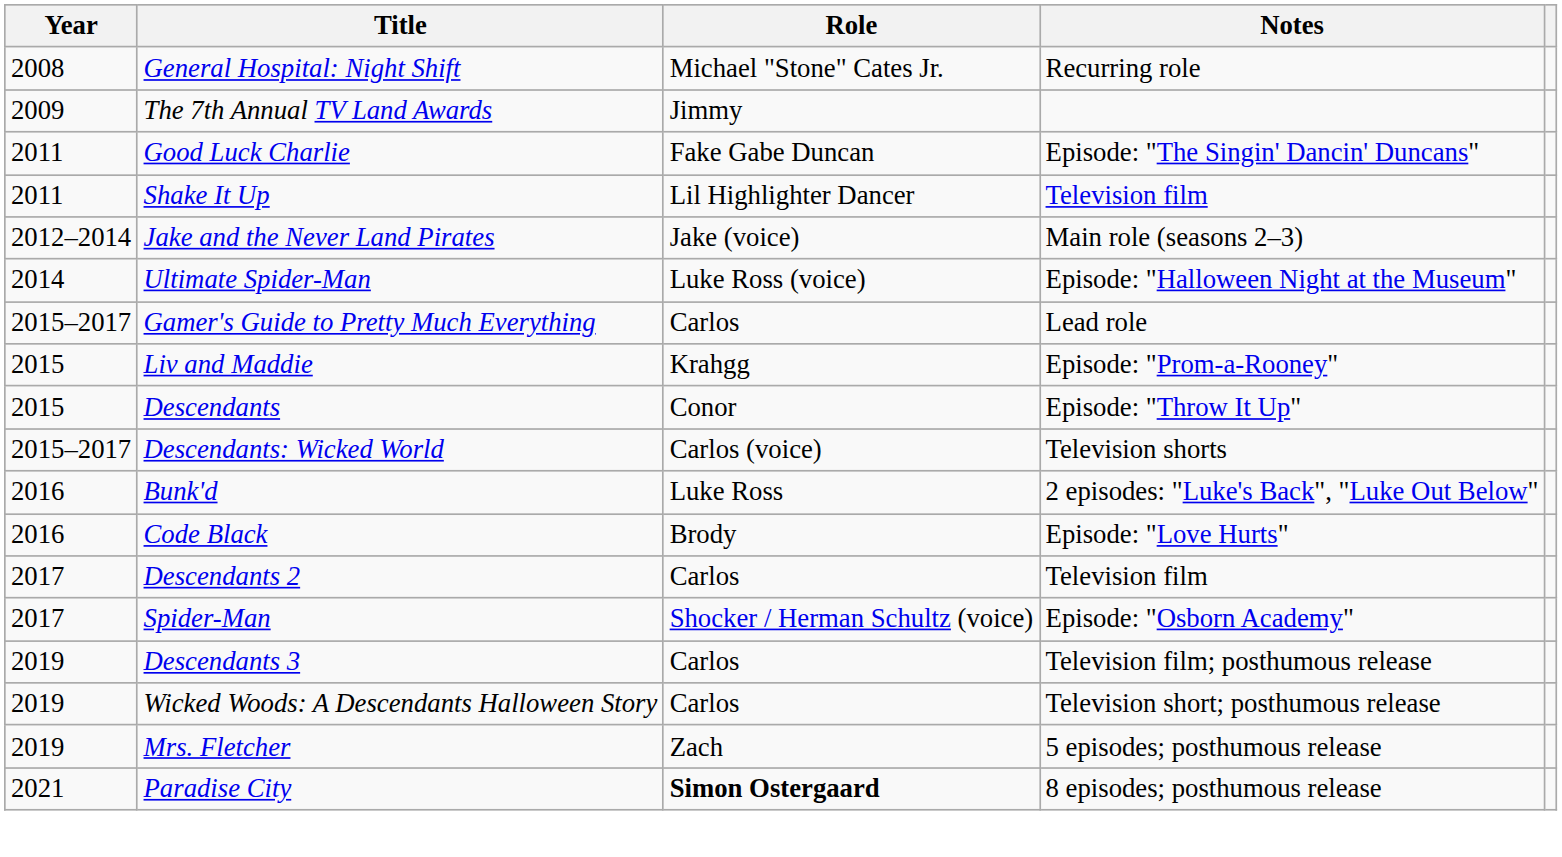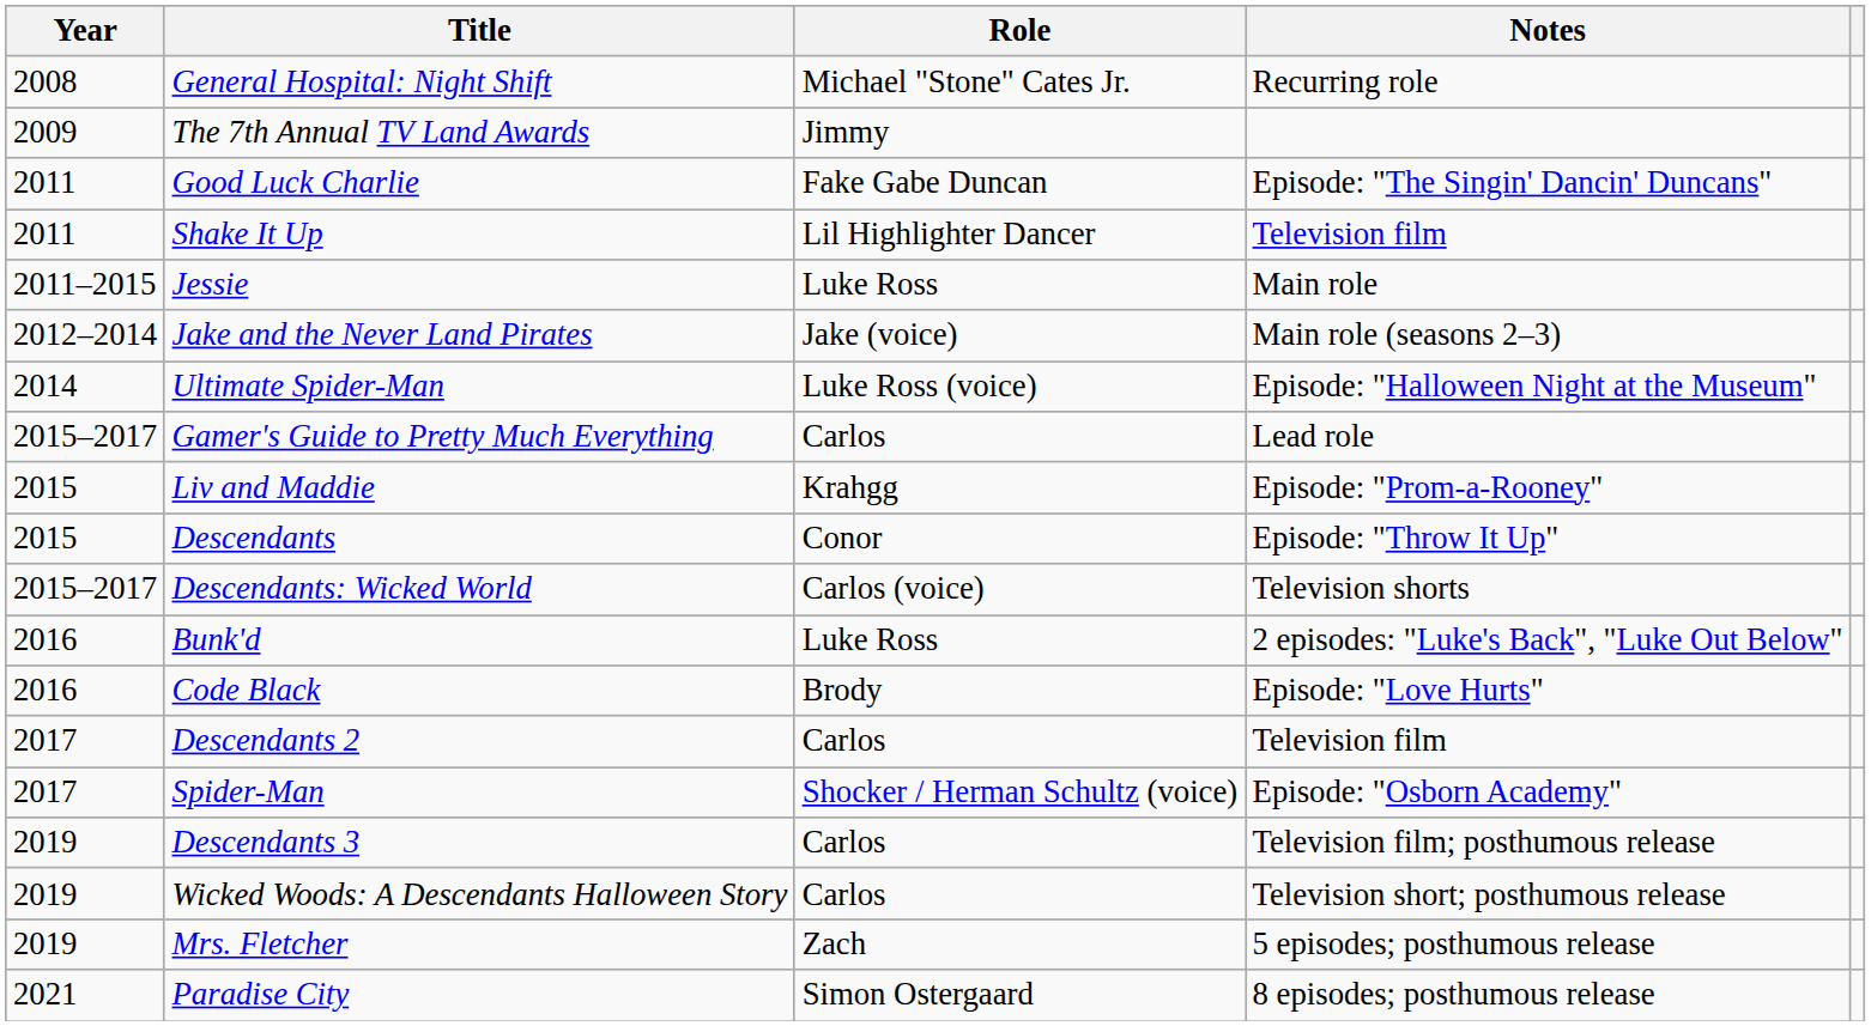 <table class="wikitable sortable">
 <tr>
 <th>Year</th>
 <th>Title</th>
 <th>Role</th>
 <th class="unsortable">Notes</th>
 <th class="unsortable"></th>
 </tr>
 <tr>
 <td>2008</td>
 <td><em><a href='#'>General Hospital: Night Shift</a></em></td>
 <td>Michael "Stone" Cates Jr.</td>
 <td>Recurring role</td>
 <td style="text-align:center;"></td>
 </tr>
 <tr>
 <td>2009</td>
 <td><em>The 7th Annual <a href='#'>TV Land Awards</a></em></td>
 <td>Jimmy</td>
 <td></td>
 <td></td>
 </tr>
 <tr>
 <td>2011</td>
 <td><em><a href='#'>Good Luck Charlie</a></em></td>
 <td>Fake Gabe Duncan</td>
 <td>Episode: "<a href='#'>The Singin' Dancin' Duncans</a>"</td>
 <td style="text-align:center;"></td>
 </tr>
 <tr>
 <td>2011</td>
 <td><em><a href='#'>Shake It Up</a></em></td>
 <td>Lil Highlighter Dancer</td>
 <td><a href='#'>Television film</a></td>
+<td style="text-align:center;"></td>
+</tr>
+<tr>
+<td>2011–2015</td>
+<td><em><a href='#'>Jessie</a></em></td>
+<td>Luke Ross</td>
+<td>Main role</td>
 <td style="text-align:center;"></td>
 </tr>
 <tr>
 <td>2012–2014</td>
 <td><em><a href='#'>Jake and the Never Land Pirates</a></em></td>
 <td>Jake (voice)</td>
 <td>Main role (seasons 2–3)</td>
 <td style="text-align:center;"></td>
 </tr>
 <tr>
 <td>2014</td>
 <td><em><a href='#'>Ultimate Spider-Man</a></em></td>
 <td>Luke Ross (voice)</td>
 <td>Episode: "<a href='#'>Halloween Night at the Museum</a>"</td>
 <td style="text-align:center;"></td>
 </tr>
 <tr>
 <td>2015–2017</td>
 <td><em><a href='#'>Gamer's Guide to Pretty Much Everything</a></em></td>
 <td>Carlos</td>
 <td>Lead role</td>
 <td style="text-align:center;"></td>
 </tr>
 <tr>
 <td>2015</td>
 <td><em><a href='#'>Liv and Maddie</a></em></td>
 <td>Krahgg</td>
 <td>Episode: "<a href='#'>Prom-a-Rooney</a>"</td>
 <td style="text-align:center;"></td>
 </tr>
 <tr>
 <td>2015</td>
 <td><em><a href='#'>Descendants</a></em></td>
 <td>Conor</td>
 <td>Episode: "<a href='#'>Throw It Up</a>"</td>
 <td style="text-align:center;"></td>
 </tr>
 <tr>
 <td>2015–2017</td>
 <td><em><a href='#'>Descendants: Wicked World</a></em></td>
 <td>Carlos (voice)</td>
 <td>Television shorts</td>
 <td style="text-align:center;"></td>
 </tr>
 <tr>
 <td>2016</td>
 <td><em><a href='#'>Bunk'd</a></em></td>
 <td>Luke Ross</td>
 <td>2 episodes: "<a href='#'>Luke's Back</a>", "<a href='#'>Luke Out Below</a>"</td>
 <td style="text-align:center;"></td>
 </tr>
 <tr>
 <td>2016</td>
 <td><em><a href='#'>Code Black</a></em></td>
 <td>Brody</td>
 <td>Episode: "<a href='#'>Love Hurts</a>"</td>
 <td style="text-align:center;"></td>
 </tr>
 <tr>
 <td>2017</td>
 <td><em><a href='#'>Descendants 2</a></em></td>
 <td>Carlos</td>
 <td>Television film</td>
 <td style="text-align:center;"></td>
 </tr>
 <tr>
 <td>2017</td>
 <td><em><a href='#'>Spider-Man</a></em></td>
 <td><a href='#'>Shocker / Herman Schultz</a> (voice)</td>
 <td>Episode: "<a href='#'>Osborn Academy</a>"</td>
 <td style="text-align:center;"></td>
 </tr>
 <tr>
 <td>2019</td>
 <td><em><a href='#'>Descendants 3</a></em></td>
 <td>Carlos</td>
 <td>Television film; posthumous release</td>
 <td style="text-align:center;"></td>
 </tr>
 <tr>
 <td>2019</td>
 <td><em>Wicked Woods: A Descendants Halloween Story</em></td>
 <td>Carlos</td>
 <td>Television short; posthumous release</td>
 <td style="text-align:center;"></td>
 </tr>
 <tr>
 <td>2019</td>
 <td><em><a href='#'>Mrs. Fletcher</a></em></td>
 <td>Zach</td>
 <td>5 episodes; posthumous release</td>
 <td style="text-align:center;"></td>
 </tr>
 <tr>
 <td>2021</td>
 <td><em><a href='#'>Paradise City</a></em></td>
-<td><strong>Simon Ostergaard</strong></td>
+<td>Simon Ostergaard</td>
 <td>8 episodes; posthumous release</td>
 <td style="text-align:center;"></td>
 </tr>
 </table>
